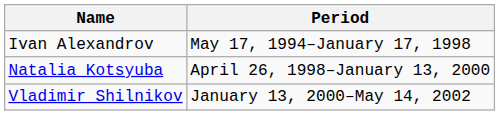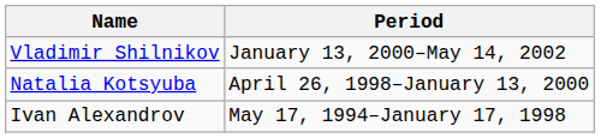 <table class="wikitable">
 <tr>
 <th>Name</th>
 <th>Period</th>
 </tr>
 <tr>
-<td>Ivan Alexandrov</td>
-<td>May 17, 1994–January 17, 1998</td>
+<td><a href='#'>Vladimir Shilnikov</a></td>
+<td>January 13, 2000–May 14, 2002</td>
 </tr>
 <tr>
 <td><a href='#'>Natalia Kotsyuba</a></td>
 <td>April 26, 1998–January 13, 2000</td>
 </tr>
 <tr>
-<td><a href='#'>Vladimir Shilnikov</a></td>
-<td>January 13, 2000–May 14, 2002</td>
+<td>Ivan Alexandrov</td>
+<td>May 17, 1994–January 17, 1998</td>
 </tr>
 </table>
